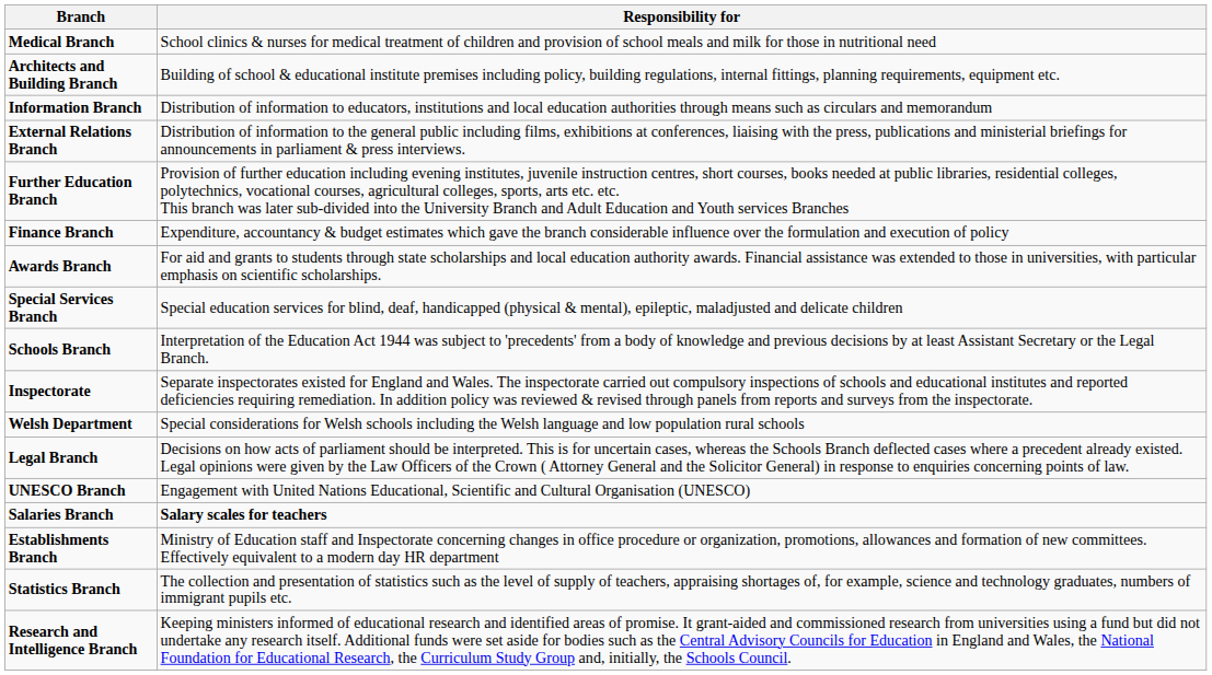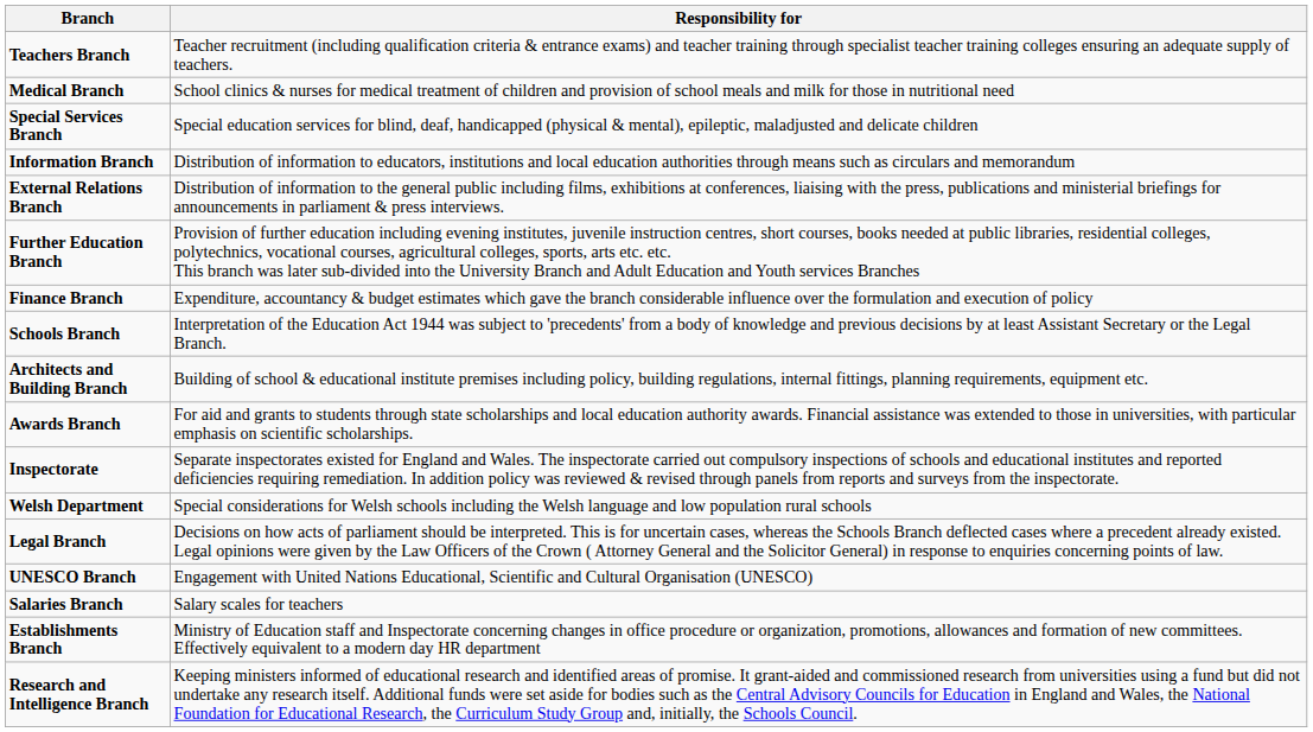 <table class="wikitable">
 <tr>
 <th>Branch</th>
 <th>Responsibility for</th>
 </tr>
 <tr>
+<td><strong>Teachers Branch</strong></td>
+<td>Teacher recruitment (including qualification criteria & entrance exams) and teacher training through specialist teacher training colleges ensuring an adequate supply of teachers.</td>
+</tr>
+<tr>
 <td><strong>Medical Branch</strong></td>
 <td>School clinics & nurses for medical treatment of children and provision of school meals and milk for those in nutritional need</td>
 </tr>
 <tr>
-<td><strong>Architects and Building Branch</strong></td>
-<td>Building of school & educational institute premises including policy, building regulations, internal fittings, planning requirements, equipment etc.</td>
+<td><strong>Special Services Branch</strong></td>
+<td>Special education services for blind, deaf, handicapped (physical & mental), epileptic, maladjusted and delicate children</td>
 </tr>
 <tr>
 <td><strong>Information Branch</strong></td>
 <td>Distribution of information to educators, institutions and local education authorities through means such as circulars and memorandum</td>
 </tr>
 <tr>
 <td><strong>External Relations Branch</strong></td>
 <td>Distribution of information to the general public including films, exhibitions at conferences, liaising with the press, publications and ministerial briefings for announcements in parliament & press interviews.</td>
 </tr>
 <tr>
 <td><strong>Further Education Branch</strong></td>
 <td>Provision of further education including evening institutes, juvenile instruction centres, short courses, books needed at public libraries, residential colleges, polytechnics, vocational courses, agricultural colleges, sports, arts etc. etc.<br>This branch was later sub-divided into the University Branch and Adult Education and Youth services Branches</td>
 </tr>
 <tr>
 <td><strong>Finance Branch</strong></td>
 <td>Expenditure, accountancy & budget estimates which gave the branch  considerable influence over the formulation and execution of policy</td>
 </tr>
 <tr>
+<td><strong>Schools Branch</strong></td>
+<td>Interpretation of the Education Act 1944 was subject to 'precedents' from a body of knowledge and previous decisions by at least Assistant Secretary or the Legal Branch.</td>
+</tr>
+<tr>
+<td><strong>Architects and Building Branch</strong></td>
+<td>Building of school & educational institute premises including policy, building regulations, internal fittings, planning requirements, equipment etc.</td>
+</tr>
+<tr>
 <td><strong>Awards Branch</strong></td>
 <td>For aid and grants to students through state scholarships and local education authority awards. Financial assistance was extended to those in universities, with particular emphasis on scientific scholarships.</td>
-</tr>
-<tr>
-<td><strong>Special Services Branch</strong></td>
-<td>Special education services for blind, deaf, handicapped (physical & mental), epileptic, maladjusted and delicate children</td>
-</tr>
-<tr>
-<td><strong>Schools Branch</strong></td>
-<td>Interpretation of the Education Act 1944 was subject to 'precedents' from a body of knowledge and previous decisions by at least Assistant Secretary or the Legal Branch.</td>
 </tr>
 <tr>
 <td><strong>Inspectorate</strong></td>
 <td>Separate inspectorates existed for England and Wales.  The inspectorate carried out compulsory inspections of schools and educational institutes and reported deficiencies requiring remediation.  In addition policy was reviewed & revised through panels from reports and surveys from the inspectorate.</td>
 </tr>
 <tr>
 <td><strong>Welsh Department</strong></td>
 <td>Special considerations for Welsh schools including the Welsh language and low population rural schools</td>
 </tr>
 <tr>
 <td><strong>Legal Branch</strong></td>
 <td>Decisions on how acts of parliament should be interpreted.   This is for uncertain cases, whereas the Schools Branch deflected cases where a precedent already existed.  Legal opinions were given by the Law Officers of the Crown ( Attorney General and the Solicitor General)  in response to enquiries concerning points of law.</td>
 </tr>
 <tr>
 <td><strong>UNESCO Branch</strong></td>
 <td>Engagement with United Nations Educational, Scientific and Cultural Organisation (UNESCO)</td>
 </tr>
 <tr>
 <td><strong>Salaries Branch</strong></td>
-<td><strong>Salary scales for teachers</strong></td>
+<td>Salary scales for teachers</td>
 </tr>
 <tr>
 <td><strong>Establishments Branch</strong></td>
 <td>Ministry of Education staff and Inspectorate concerning changes in office procedure or organization, promotions, allowances and formation of new committees.  Effectively equivalent to a modern day HR department</td>
 </tr>
 <tr>
-<td><strong>Statistics Branch</strong></td>
-<td>The collection and presentation of statistics such as the level of supply of teachers, appraising shortages of, for example, science and technology graduates, numbers of immigrant pupils etc.</td>
-</tr>
-<tr>
 <td><strong>Research and Intelligence Branch</strong></td>
 <td>Keeping ministers informed of educational research and identified areas of promise. It grant-aided and commissioned research from universities using a fund but did not undertake any research itself.  Additional funds were set aside for bodies such as the <a href='#'>Central Advisory Councils for Education</a> in England and Wales, the <a href='#'>National Foundation for Educational Research</a>, the <a href='#'>Curriculum Study Group</a> and, initially, the <a href='#'>Schools Council</a>.</td>
 </tr>
 </table>
